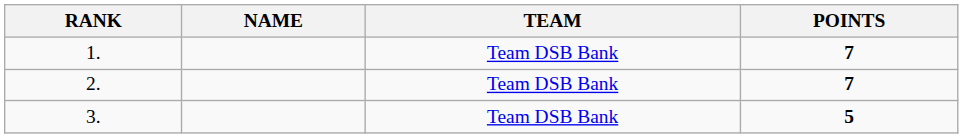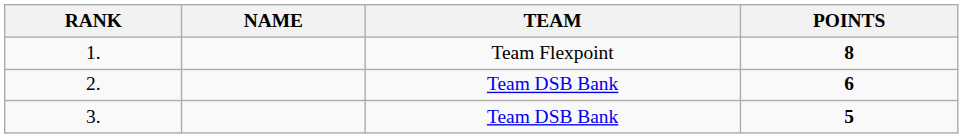 <table class=wikitable style="font-size:90%" width="80%">
 <tr>
 <th>RANK</th>
 <th>NAME</th>
 <th>TEAM</th>
 <th>POINTS</th>
 </tr>
 <tr>
 <td align="center">1.</td>
 <td></td>
-<td align="center"><a href='#'>Team DSB Bank</a></td>
-<td align="center"><strong>7</strong></td>
+<td align="center">Team Flexpoint</td>
+<td align="center"><strong>8</strong></td>
 </tr>
 <tr>
 <td align="center">2.</td>
 <td></td>
 <td align="center"><a href='#'>Team DSB Bank</a></td>
-<td align="center"><strong>7</strong></td>
+<td align="center"><strong>6</strong></td>
 </tr>
 <tr>
 <td align="center">3.</td>
 <td></td>
 <td align="center"><a href='#'>Team DSB Bank</a></td>
 <td align="center"><strong>5</strong></td>
 </tr>
 </table>
